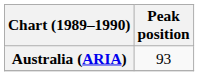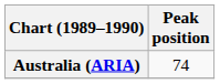 <table class="wikitable plainrowheaders" style="text-align:center">
 <tr>
 <th>Chart (1989–1990)</th>
 <th>Peak<br>position</th>
 </tr>
 <tr>
 <th scope="row">Australia (<a href='#'>ARIA</a>)</th>
-<td>93</td>
+<td>74</td>
 </tr>
 <tr>
 </tr>
 </table>
